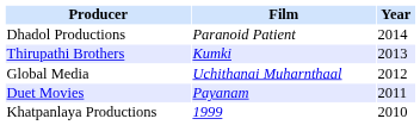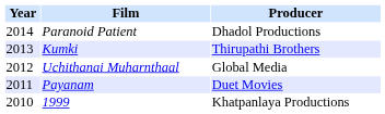 <table cellspacing="1" cellpadding="1" border="0" width="50%">
 <tr bgcolor="#d1e4fd">
+<th>Year</th>
+<th>Film</th>
 <th>Producer</th>
-<th>Film</th>
-<th>Year</th>
 </tr>
 <tr>
+<td>2014</td>
+<td><em>Paranoid Patient</em></td>
 <td>Dhadol Productions</td>
-<td><em>Paranoid Patient</em></td>
-<td>2014</td>
 </tr>
 <tr bgcolor="#e4e8ff">
+<td>2013</td>
+<td><em><a href='#'>Kumki</a></em></td>
 <td><a href='#'>Thirupathi Brothers</a></td>
-<td><em><a href='#'>Kumki</a></em></td>
-<td>2013</td>
 </tr>
 <tr>
+<td>2012</td>
+<td><em><a href='#'>Uchithanai Muharnthaal</a></em></td>
 <td>Global Media</td>
-<td><em><a href='#'>Uchithanai Muharnthaal</a></em></td>
-<td>2012</td>
 </tr>
 <tr bgcolor="#e4e8ff">
+<td>2011</td>
+<td><em><a href='#'>Payanam</a></em></td>
 <td><a href='#'>Duet Movies</a></td>
-<td><em><a href='#'>Payanam</a></em></td>
-<td>2011</td>
 </tr>
 <tr>
+<td>2010</td>
+<td><em><a href='#'>1999</a></em></td>
 <td>Khatpanlaya Productions</td>
-<td><em><a href='#'>1999</a></em></td>
-<td>2010</td>
 </tr>
 </table>
